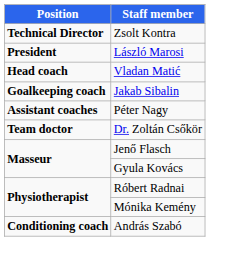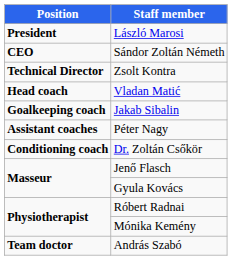 <table class="wikitable">
 <tr>
 <th style="color:white; background:#2B65EC">Position</th>
 <th style="color:white; background:#2B65EC">Staff member</th>
 </tr>
 <tr>
+<td><strong>President</strong></td>
+<td> <a href='#'>László Marosi</a></td>
+</tr>
+<tr>
+<td><strong>CEO</strong></td>
+<td> Sándor Zoltán Németh</td>
+</tr>
+<tr>
 <td><strong>Technical Director</strong></td>
 <td> Zsolt Kontra</td>
-</tr>
-<tr>
-<td><strong>President</strong></td>
-<td> <a href='#'>László Marosi</a></td>
 </tr>
 <tr>
 <td><strong>Head coach</strong></td>
 <td>  <a href='#'>Vladan Matić</a></td>
 </tr>
 <tr>
 <td><strong>Goalkeeping coach</strong></td>
 <td> <a href='#'>Jakab Sibalin</a></td>
 </tr>
 <tr>
 <td><strong>Assistant coaches</strong></td>
 <td> Péter Nagy</td>
 </tr>
 <tr>
-<td><strong>Team doctor</strong></td>
+<td><strong>Conditioning coach</strong></td>
 <td> <a href='#'>Dr.</a> Zoltán Csőkör</td>
 </tr>
 <tr>
 <td rowspan=2><strong>Masseur</strong></td>
 <td> Jenő Flasch</td>
 </tr>
 <tr>
 <td> Gyula Kovács</td>
 </tr>
 <tr>
 <td rowspan=2><strong>Physiotherapist</strong></td>
 <td> Róbert Radnai</td>
 </tr>
 <tr>
 <td> Mónika Kemény</td>
 </tr>
 <tr>
-<td><strong>Conditioning coach</strong></td>
+<td><strong>Team doctor</strong></td>
 <td> András Szabó</td>
 </tr>
 </table>
